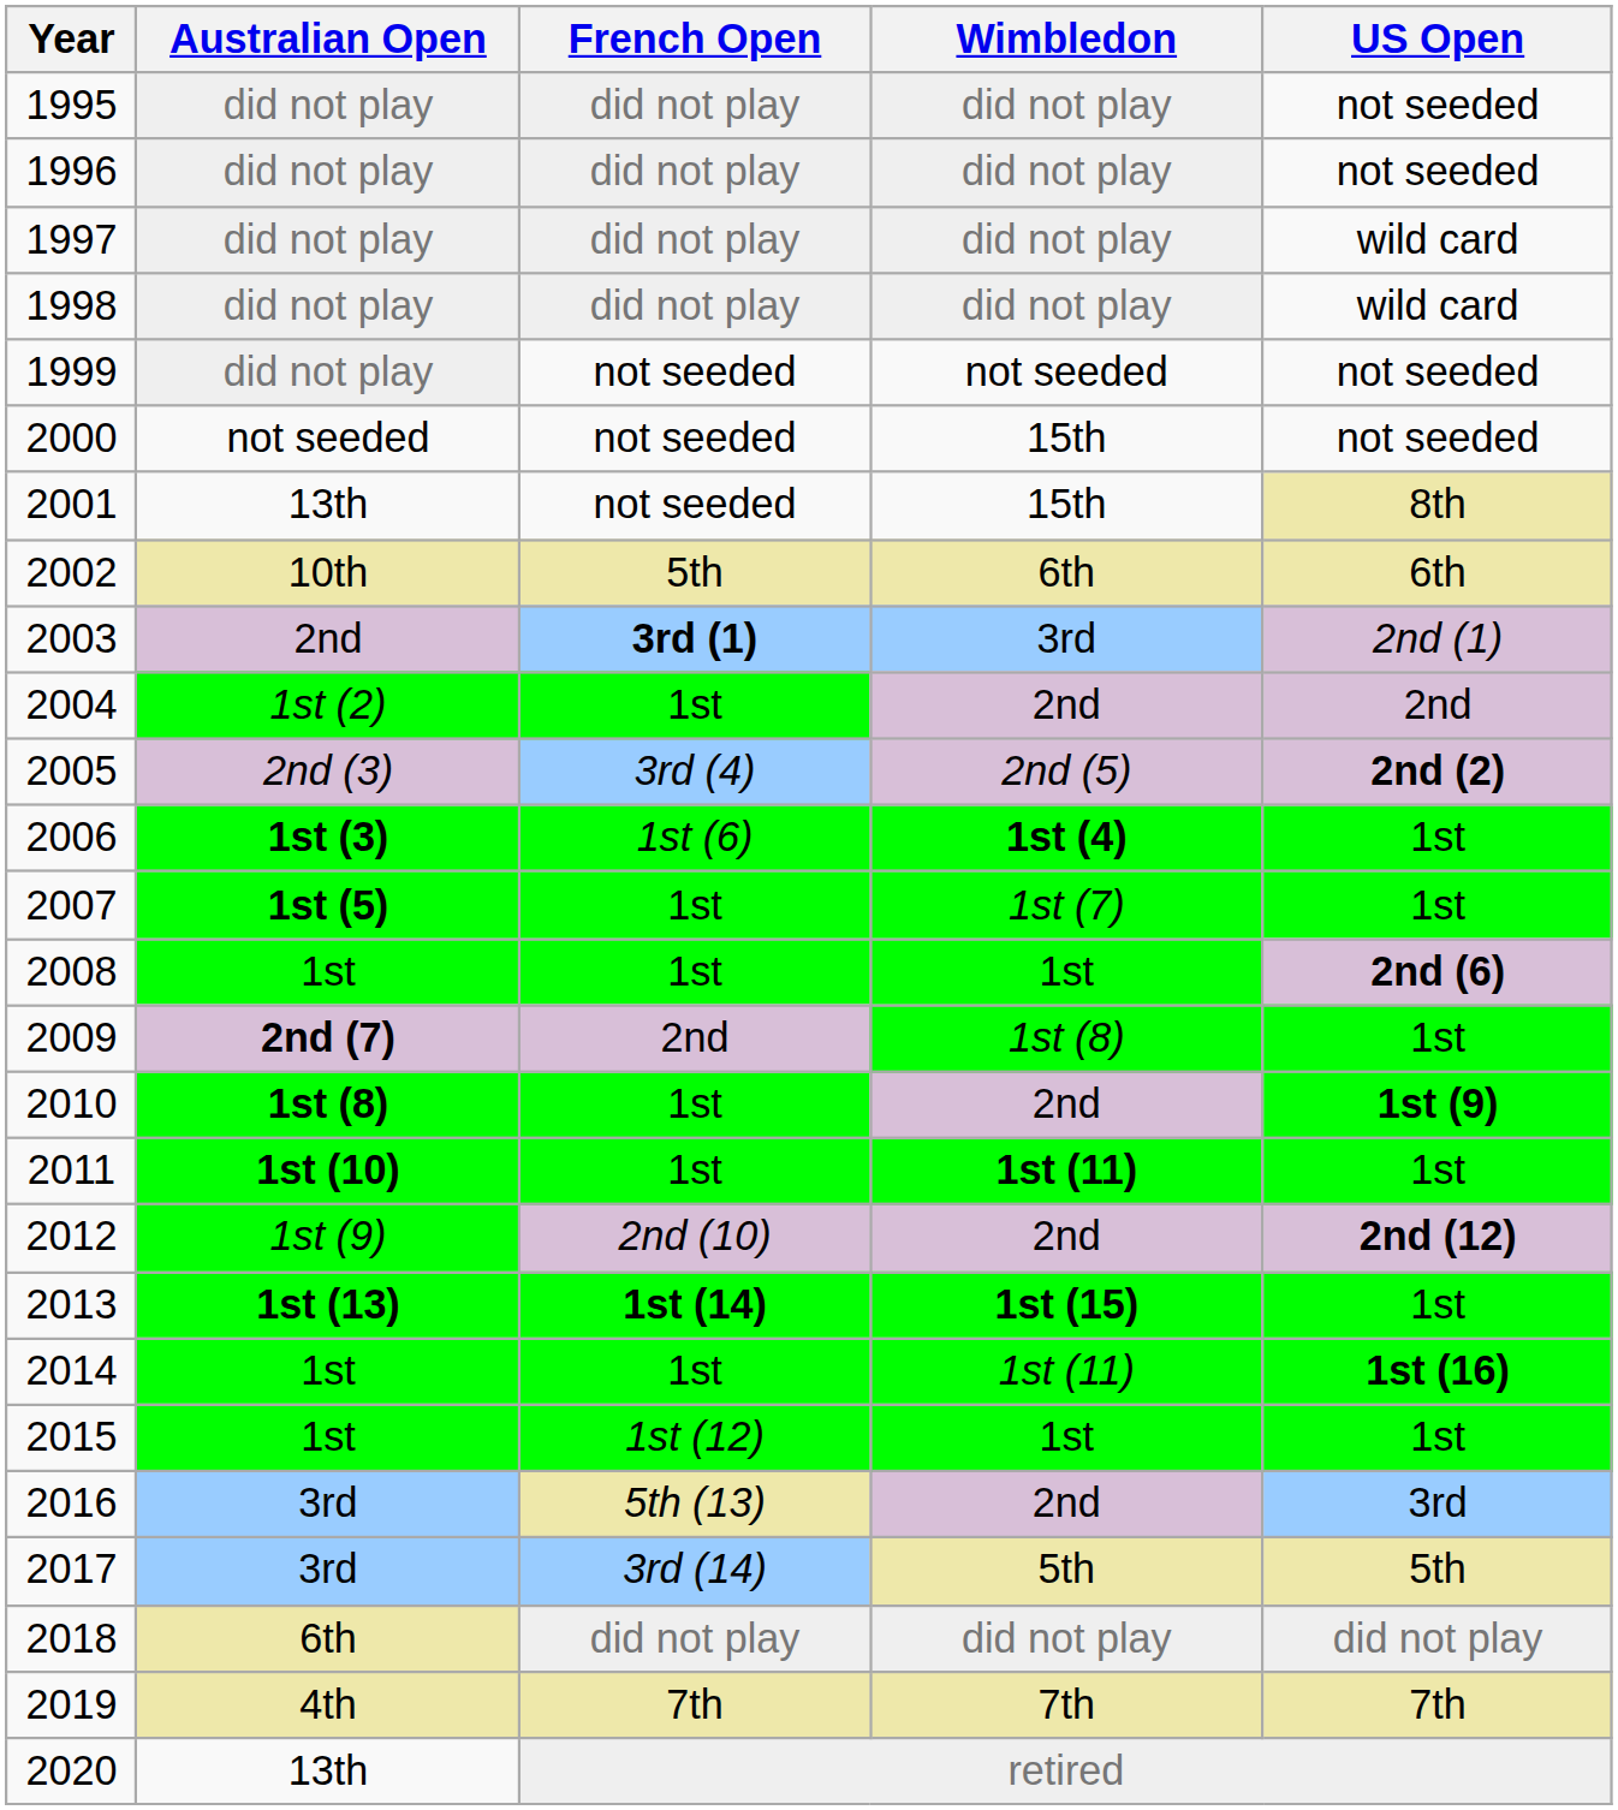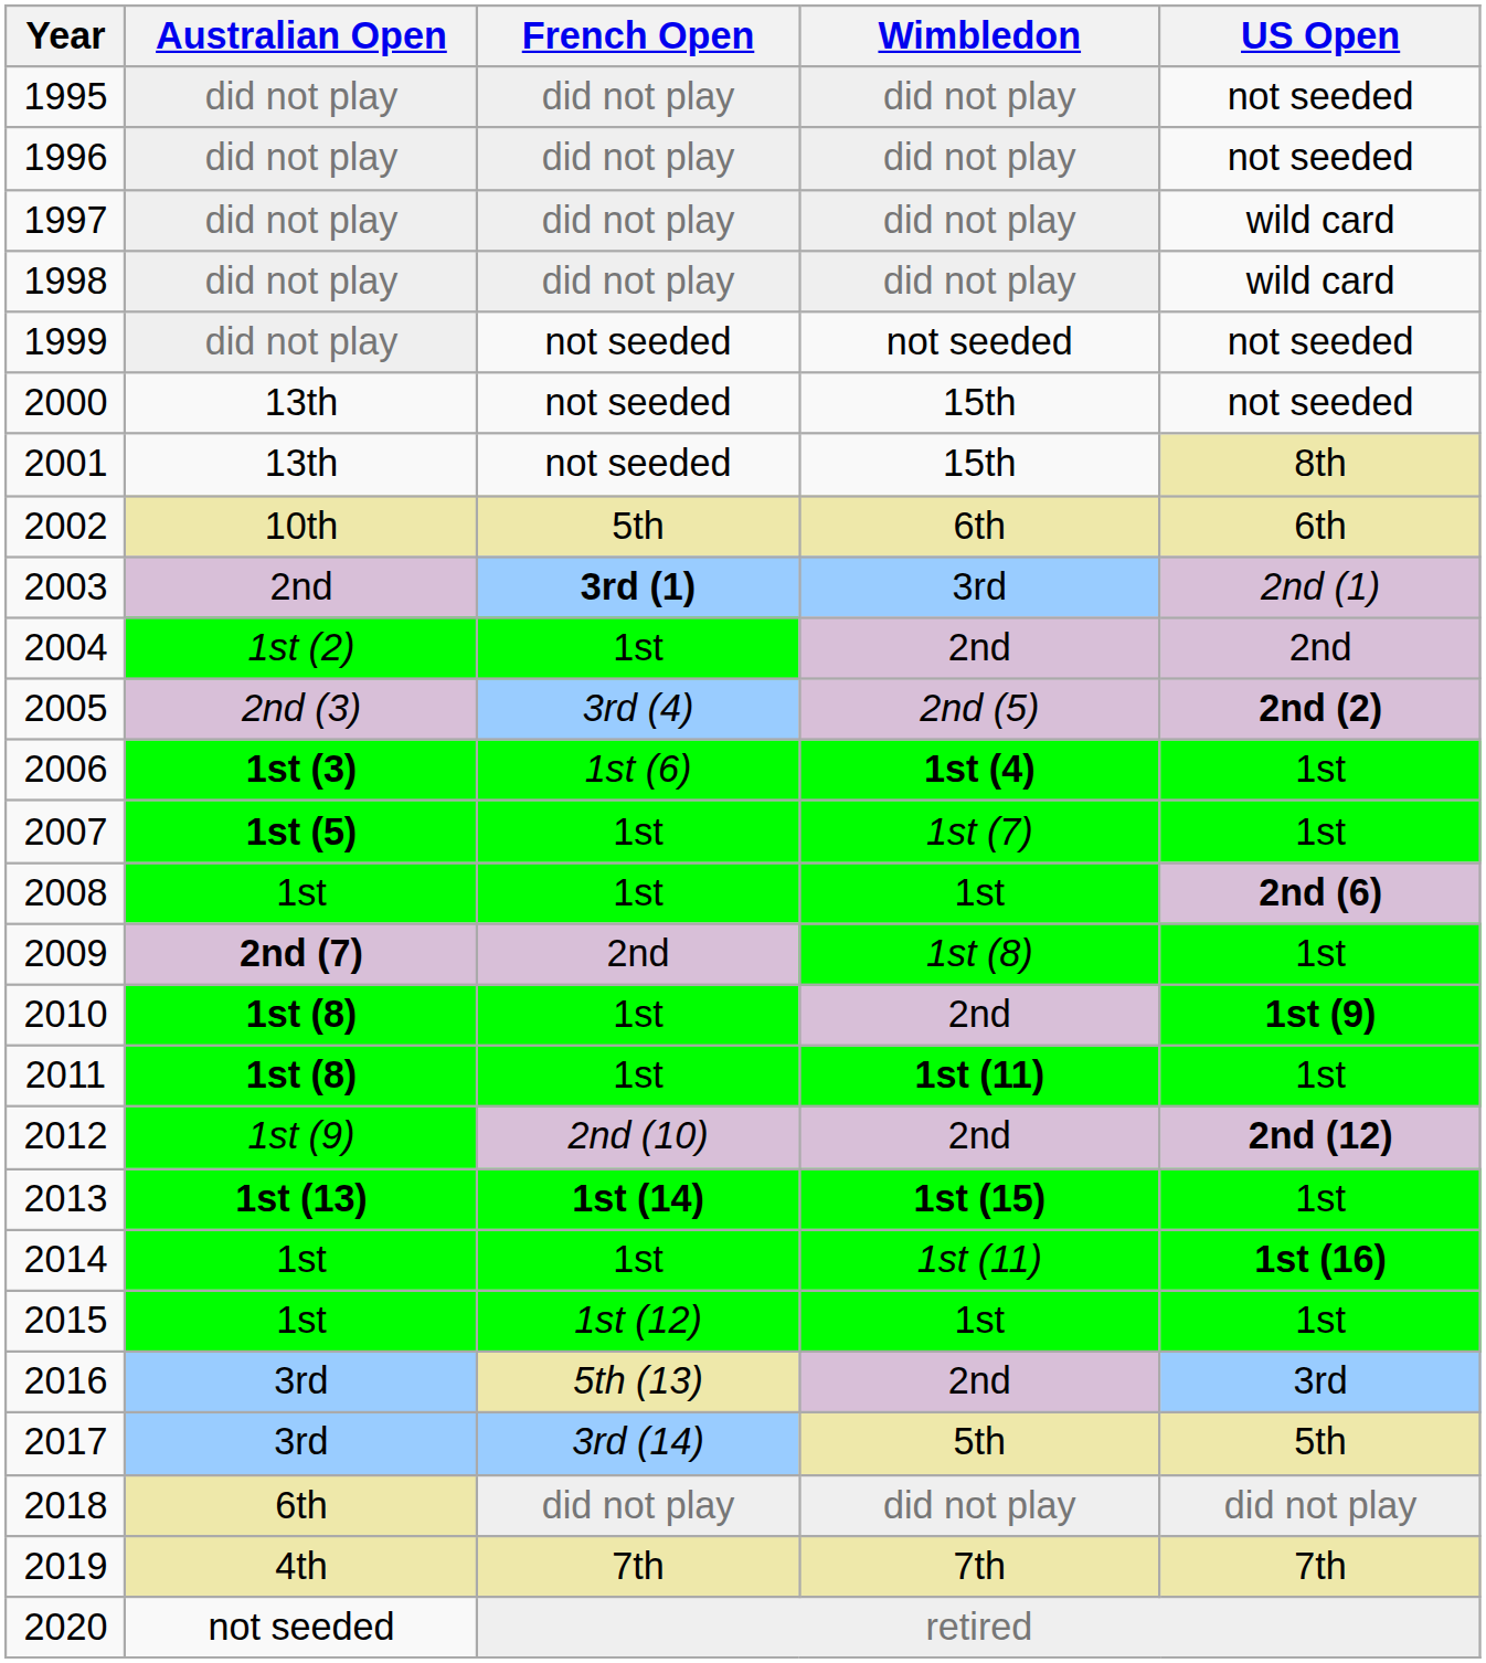 <table class=wikitable style=font-size:97%;text-align:center>
 <tr>
 <th width=50>Year</th>
 <th width=200><a href='#'>Australian Open</a></th>
 <th width=200><a href='#'>French Open</a></th>
 <th width=200><a href='#'>Wimbledon</a></th>
 <th width=200><a href='#'>US Open</a></th>
 </tr>
 <tr>
 <td>1995</td>
 <td style="color:#767676; background:#efefef">did not play</td>
 <td style="color:#767676; background:#efefef">did not play</td>
 <td style="color:#767676; background:#efefef">did not play</td>
 <td>not seeded</td>
 </tr>
 <tr>
 <td>1996</td>
 <td style="color:#767676; background:#efefef">did not play</td>
 <td style="color:#767676; background:#efefef">did not play</td>
 <td style="color:#767676; background:#efefef">did not play</td>
 <td>not seeded</td>
 </tr>
 <tr>
 <td>1997</td>
 <td style="color:#767676; background:#efefef">did not play</td>
 <td style="color:#767676; background:#efefef">did not play</td>
 <td style="color:#767676; background:#efefef">did not play</td>
 <td>wild card</td>
 </tr>
 <tr>
 <td>1998</td>
 <td style="color:#767676; background:#efefef">did not play</td>
 <td style="color:#767676; background:#efefef">did not play</td>
 <td style="color:#767676; background:#efefef">did not play</td>
 <td>wild card</td>
 </tr>
 <tr>
 <td>1999</td>
 <td style="color:#767676; background:#efefef">did not play</td>
 <td>not seeded</td>
 <td>not seeded</td>
 <td>not seeded</td>
 </tr>
 <tr>
 <td>2000</td>
-<td>not seeded</td>
+<td>13th</td>
 <td>not seeded</td>
 <td>15th</td>
 <td>not seeded</td>
 </tr>
 <tr>
 <td>2001</td>
 <td>13th</td>
 <td>not seeded</td>
 <td>15th</td>
 <td bgcolor=#EEE8AA>8th</td>
 </tr>
 <tr>
 <td>2002</td>
 <td bgcolor=#EEE8AA>10th</td>
 <td bgcolor=#EEE8AA>5th</td>
 <td bgcolor=#EEE8AA>6th</td>
 <td bgcolor=#EEE8AA>6th</td>
 </tr>
 <tr>
 <td>2003</td>
 <td bgcolor=#D8BFD8>2nd</td>
 <td bgcolor=#99ccff><strong>3rd (1)</strong></td>
 <td bgcolor=#99ccff>3rd</td>
 <td bgcolor=#D8BFD8><em>2nd (1)</em></td>
 </tr>
 <tr>
 <td>2004</td>
 <td bgcolor=#00FF00><em>1st (2)</em></td>
 <td bgcolor=#00FF00>1st</td>
 <td bgcolor=#D8BFD8>2nd</td>
 <td bgcolor=#D8BFD8>2nd</td>
 </tr>
 <tr>
 <td>2005</td>
 <td bgcolor=#D8BFD8><em>2nd (3)</em></td>
 <td bgcolor=#99ccff><em>3rd (4)</em></td>
 <td bgcolor=#D8BFD8><em>2nd (5)</em></td>
 <td bgcolor=#D8BFD8><strong>2nd (2)</strong></td>
 </tr>
 <tr>
 <td>2006</td>
 <td bgcolor=#00FF00><strong>1st (3)</strong></td>
 <td bgcolor=#00FF00><em>1st (6)</em></td>
 <td bgcolor=#00FF00><strong>1st (4)</strong></td>
 <td bgcolor=#00FF00>1st</td>
 </tr>
 <tr>
 <td>2007</td>
 <td bgcolor=#00FF00><strong>1st (5)</strong></td>
 <td bgcolor=#00FF00>1st</td>
 <td bgcolor=#00FF00><em>1st (7)</em></td>
 <td bgcolor=#00FF00>1st</td>
 </tr>
 <tr>
 <td>2008</td>
 <td bgcolor=#00FF00>1st</td>
 <td bgcolor=#00FF00>1st</td>
 <td bgcolor=#00FF00>1st</td>
 <td bgcolor=#D8BFD8><strong>2nd (6)</strong></td>
 </tr>
 <tr>
 <td>2009</td>
 <td bgcolor=#D8BFD8><strong>2nd (7)</strong></td>
 <td bgcolor=#D8BFD8>2nd</td>
 <td bgcolor=#00FF00><em>1st (8)</em></td>
 <td bgcolor=#00FF00>1st</td>
 </tr>
 <tr>
 <td>2010</td>
 <td bgcolor=#00FF00><strong>1st (8)</strong></td>
 <td bgcolor=#00FF00>1st</td>
 <td bgcolor=#D8BFD8>2nd</td>
 <td bgcolor=#00FF00><strong>1st (9)</strong></td>
 </tr>
 <tr>
 <td>2011</td>
-<td bgcolor=#00FF00><strong>1st (10)</strong></td>
+<td bgcolor=#00FF00><strong>1st (8)</strong></td>
 <td bgcolor=#00FF00>1st</td>
 <td bgcolor=#00FF00><strong>1st (11)</strong></td>
 <td bgcolor=#00FF00>1st</td>
 </tr>
 <tr>
 <td>2012</td>
 <td bgcolor=#00FF00><em>1st (9)</em></td>
 <td bgcolor=#D8BFD8><em>2nd (10)</em></td>
 <td bgcolor=#D8BFD8>2nd</td>
 <td bgcolor=#D8BFD8><strong>2nd (12)</strong></td>
 </tr>
 <tr>
 <td>2013</td>
 <td bgcolor=#00FF00><strong>1st (13)</strong></td>
 <td bgcolor=#00FF00><strong>1st (14)</strong></td>
 <td bgcolor=#00FF00><strong>1st (15)</strong></td>
 <td bgcolor=#00FF00>1st</td>
 </tr>
 <tr>
 <td>2014</td>
 <td bgcolor=#00FF00>1st</td>
 <td bgcolor=#00FF00>1st</td>
 <td bgcolor=#00FF00><em>1st (11)</em></td>
 <td bgcolor=#00FF00><strong>1st (16)</strong></td>
 </tr>
 <tr>
 <td>2015</td>
 <td bgcolor=#00FF00>1st</td>
 <td bgcolor=#00FF00><em>1st (12)</em></td>
 <td bgcolor=#00FF00>1st</td>
 <td bgcolor=#00FF00>1st</td>
 </tr>
 <tr>
 <td>2016</td>
 <td bgcolor=#99ccff>3rd</td>
 <td bgcolor=#EEE8AA><em>5th (13)</em></td>
 <td bgcolor=#D8BFD8>2nd</td>
 <td bgcolor=#99ccff>3rd</td>
 </tr>
 <tr>
 <td>2017</td>
 <td bgcolor=#99ccff>3rd</td>
 <td bgcolor=#99ccff><em>3rd (14)</em></td>
 <td bgcolor=#EEE8AA>5th</td>
 <td bgcolor=#EEE8AA>5th</td>
 </tr>
 <tr>
 <td>2018</td>
 <td bgcolor=#EEE8AA>6th</td>
 <td style="color:#767676; background:#efefef">did not play</td>
 <td style="color:#767676; background:#efefef">did not play</td>
 <td style="color:#767676; background:#efefef">did not play</td>
 </tr>
 <tr>
 <td>2019</td>
 <td bgcolor=#EEE8AA>4th</td>
 <td bgcolor=#EEE8AA>7th</td>
 <td bgcolor=#EEE8AA>7th</td>
 <td bgcolor=#EEE8AA>7th</td>
 </tr>
 <tr>
 <td>2020</td>
-<td>13th</td>
+<td>not seeded</td>
 <td colspan=3 style="color:#767676; background:#efefef">retired</td>
 </tr>
 </table>
